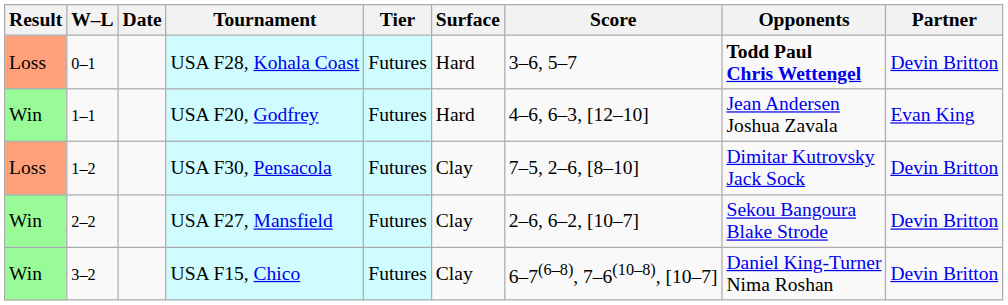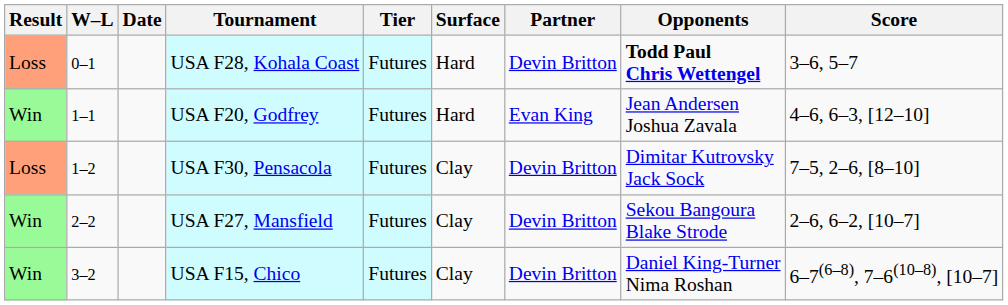 <table class="sortable wikitable">
 <tr>
 <th>Result</th>
 <th class="unsortable">W–L</th>
 <th>Date</th>
 <th>Tournament</th>
 <th>Tier</th>
 <th>Surface</th>
+<th>Partner</th>
+<th>Opponents</th>
 <th class="unsortable">Score</th>
-<th>Opponents</th>
-<th>Partner</th>
 </tr>
 <tr>
 <td bgcolor=FFA07A>Loss</td>
 <td><small>0–1</small></td>
 <td></td>
 <td style="background:#cffcff;">USA F28, <a href='#'>Kohala Coast</a></td>
 <td style="background:#cffcff;">Futures</td>
 <td>Hard</td>
+<td> <a href='#'>Devin Britton</a></td>
+<td><strong> Todd Paul <br>  <a href='#'>Chris Wettengel</a></strong></td>
 <td>3–6, 5–7</td>
-<td><strong> Todd Paul <br>  <a href='#'>Chris Wettengel</a></strong></td>
-<td> <a href='#'>Devin Britton</a></td>
 </tr>
 <tr>
 <td bgcolor=98FB98>Win</td>
 <td><small>1–1</small></td>
 <td></td>
 <td style="background:#cffcff;">USA F20, <a href='#'>Godfrey</a></td>
 <td style="background:#cffcff;">Futures</td>
 <td>Hard</td>
+<td> <a href='#'>Evan King</a></td>
+<td> <a href='#'>Jean Andersen</a> <br>  Joshua Zavala</td>
 <td>4–6, 6–3, [12–10]</td>
-<td> <a href='#'>Jean Andersen</a> <br>  Joshua Zavala</td>
-<td> <a href='#'>Evan King</a></td>
 </tr>
 <tr>
 <td bgcolor=FFA07A>Loss</td>
 <td><small>1–2</small></td>
 <td></td>
 <td style="background:#cffcff;">USA F30, <a href='#'>Pensacola</a></td>
 <td style="background:#cffcff;">Futures</td>
 <td>Clay</td>
+<td> <a href='#'>Devin Britton</a></td>
+<td> <a href='#'>Dimitar Kutrovsky</a> <br>  <a href='#'>Jack Sock</a></td>
 <td>7–5, 2–6, [8–10]</td>
-<td> <a href='#'>Dimitar Kutrovsky</a> <br>  <a href='#'>Jack Sock</a></td>
-<td> <a href='#'>Devin Britton</a></td>
 </tr>
 <tr>
 <td bgcolor=98FB98>Win</td>
 <td><small>2–2</small></td>
 <td></td>
 <td style="background:#cffcff;">USA F27, <a href='#'>Mansfield</a></td>
 <td style="background:#cffcff;">Futures</td>
 <td>Clay</td>
+<td> <a href='#'>Devin Britton</a></td>
+<td> <a href='#'>Sekou Bangoura</a> <br>  <a href='#'>Blake Strode</a></td>
 <td>2–6, 6–2, [10–7]</td>
-<td> <a href='#'>Sekou Bangoura</a> <br>  <a href='#'>Blake Strode</a></td>
-<td> <a href='#'>Devin Britton</a></td>
 </tr>
 <tr>
 <td bgcolor=98FB98>Win</td>
 <td><small>3–2</small></td>
 <td></td>
 <td style="background:#cffcff;">USA F15, <a href='#'>Chico</a></td>
 <td style="background:#cffcff;">Futures</td>
 <td>Clay</td>
+<td> <a href='#'>Devin Britton</a></td>
+<td> <a href='#'>Daniel King-Turner</a> <br>  Nima Roshan</td>
 <td>6–7<sup>(6–8)</sup>, 7–6<sup>(10–8)</sup>, [10–7]</td>
-<td> <a href='#'>Daniel King-Turner</a> <br>  Nima Roshan</td>
-<td> <a href='#'>Devin Britton</a></td>
 </tr>
 </table>
